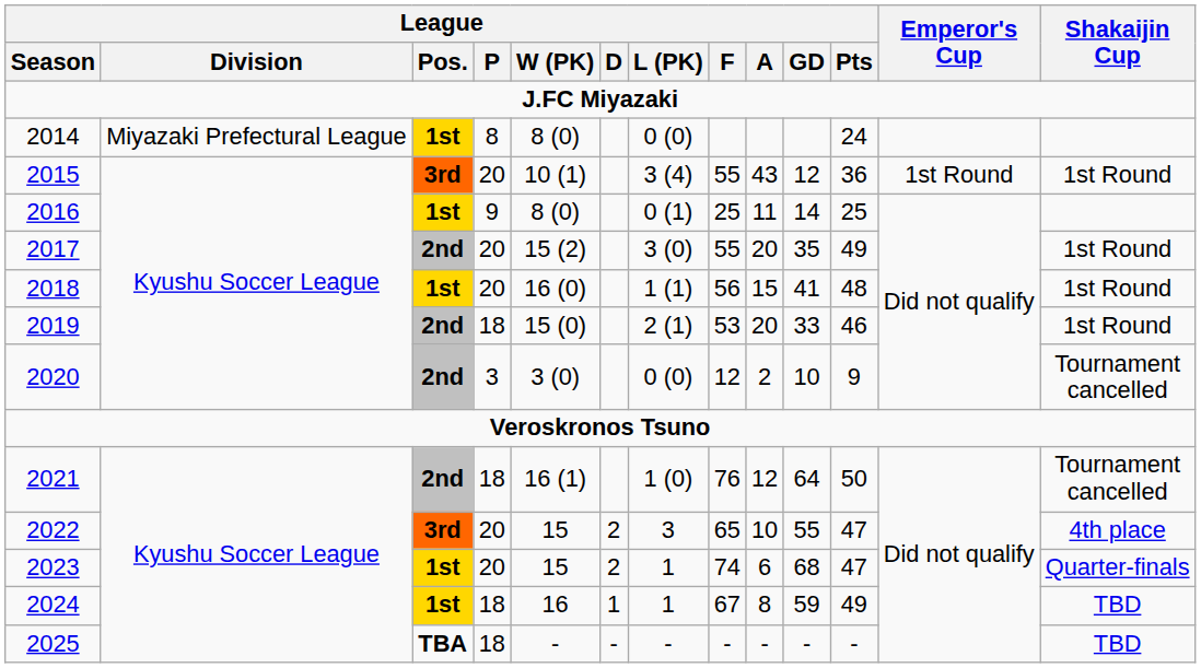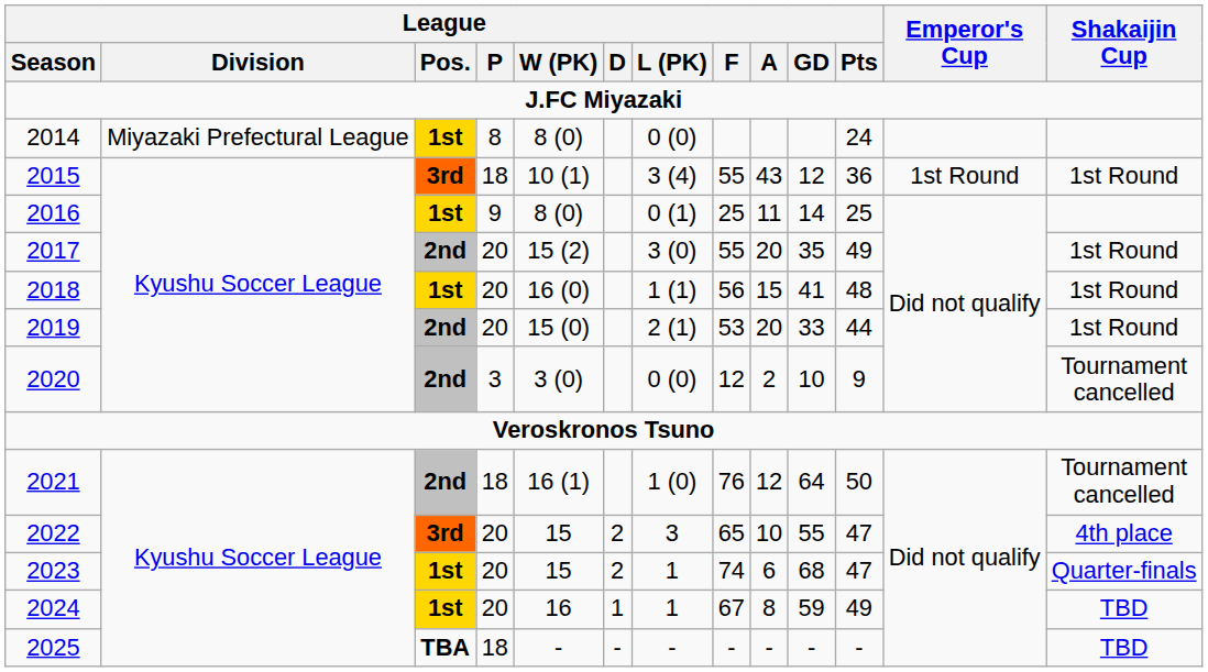 <table class="wikitable" style="text-align:center;">
 <tr>
 <th colspan="11">League</th>
 <th rowspan="2"><a href='#'>Emperor's<br>Cup</a></th>
 <th rowspan="2"><a href='#'>Shakaijin<br>Cup</a></th>
 </tr>
 <tr>
 <th>Season</th>
 <th>Division</th>
 <th>Pos.</th>
 <th>P</th>
 <th>W (PK)</th>
 <th>D</th>
 <th>L (PK)</th>
 <th>F</th>
 <th>A</th>
 <th>GD</th>
 <th>Pts</th>
 </tr>
 <tr>
 <td colspan="13"><strong>J.FC Miyazaki</strong></td>
 </tr>
 <tr>
 <td>2014</td>
 <td>Miyazaki Prefectural League</td>
 <td bgcolor="gold"><strong>1st</strong></td>
 <td>8</td>
 <td>8 (0)</td>
 <td></td>
 <td>0 (0)</td>
 <td></td>
 <td></td>
 <td></td>
 <td>24</td>
 <td></td>
 <td></td>
 </tr>
 <tr>
 <td><a href='#'>2015</a></td>
 <td rowspan="6"><a href='#'>Kyushu Soccer League</a></td>
 <td bgcolor=ff6600><strong>3rd</strong></td>
-<td>20</td>
+<td>18</td>
 <td>10 (1)</td>
 <td></td>
 <td>3 (4)</td>
 <td>55</td>
 <td>43</td>
 <td>12</td>
 <td>36</td>
 <td>1st Round</td>
 <td>1st Round</td>
 </tr>
 <tr>
 <td><a href='#'>2016</a></td>
 <td bgcolor="gold"><strong>1st</strong></td>
 <td>9</td>
 <td>8 (0)</td>
 <td></td>
 <td>0 (1)</td>
 <td>25</td>
 <td>11</td>
 <td>14</td>
 <td>25</td>
 <td rowspan="5">Did not qualify</td>
 <td></td>
 </tr>
 <tr>
 <td><a href='#'>2017</a></td>
 <td bgcolor=silver><strong>2nd</strong></td>
 <td>20</td>
 <td>15 (2)</td>
 <td></td>
 <td>3 (0)</td>
 <td>55</td>
 <td>20</td>
 <td>35</td>
 <td>49</td>
 <td>1st Round</td>
 </tr>
 <tr>
 <td><a href='#'>2018</a></td>
 <td bgcolor="gold"><strong>1st</strong></td>
 <td>20</td>
 <td>16 (0)</td>
 <td></td>
 <td>1 (1)</td>
 <td>56</td>
 <td>15</td>
 <td>41</td>
 <td>48</td>
 <td>1st Round</td>
 </tr>
 <tr>
 <td><a href='#'>2019</a></td>
 <td bgcolor=silver><strong>2nd</strong></td>
-<td>18</td>
+<td>20</td>
 <td>15 (0)</td>
 <td></td>
 <td>2 (1)</td>
 <td>53</td>
 <td>20</td>
 <td>33</td>
-<td>46</td>
+<td>44</td>
 <td>1st Round</td>
 </tr>
 <tr>
 <td><a href='#'>2020</a></td>
 <td bgcolor=silver><strong>2nd</strong></td>
 <td>3</td>
 <td>3 (0)</td>
 <td></td>
 <td>0 (0)</td>
 <td>12</td>
 <td>2</td>
 <td>10</td>
 <td>9</td>
 <td>Tournament<br>cancelled </td>
 </tr>
 <tr>
 <td colspan="13"><strong>Veroskronos Tsuno</strong></td>
 </tr>
 <tr>
 <td><a href='#'>2021</a></td>
 <td rowspan="5"><a href='#'>Kyushu Soccer League</a></td>
 <td bgcolor="silver"><strong>2nd</strong></td>
 <td>18</td>
 <td>16 (1)</td>
 <td></td>
 <td>1 (0)</td>
 <td>76</td>
 <td>12</td>
 <td>64</td>
 <td>50</td>
 <td rowspan="5">Did not qualify</td>
 <td>Tournament<br>cancelled </td>
 </tr>
 <tr>
 <td><a href='#'>2022</a></td>
 <td bgcolor="ff6600"><strong>3rd</strong></td>
 <td>20</td>
 <td>15</td>
 <td>2</td>
 <td>3</td>
 <td>65</td>
 <td>10</td>
 <td>55</td>
 <td>47</td>
 <td><a href='#'>4th place</a></td>
 </tr>
 <tr>
 <td><a href='#'>2023</a></td>
 <td bgcolor="gold"><strong>1st</strong></td>
 <td>20</td>
 <td>15</td>
 <td>2</td>
 <td>1</td>
 <td>74</td>
 <td>6</td>
 <td>68</td>
 <td>47</td>
 <td><a href='#'>Quarter-finals</a></td>
 </tr>
 <tr>
 <td><a href='#'>2024</a></td>
 <td bgcolor="gold"><strong>1st</strong></td>
-<td>18</td>
+<td>20</td>
 <td>16</td>
 <td>1</td>
 <td>1</td>
 <td>67</td>
 <td>8</td>
 <td>59</td>
 <td>49</td>
 <td><a href='#'>TBD</a></td>
 </tr>
 <tr>
 <td><a href='#'>2025</a></td>
 <td><strong>TBA</strong></td>
 <td>18</td>
 <td>-</td>
 <td>-</td>
 <td>-</td>
 <td>-</td>
 <td>-</td>
 <td>-</td>
 <td>-</td>
 <td><a href='#'>TBD</a></td>
 </tr>
 </table>
